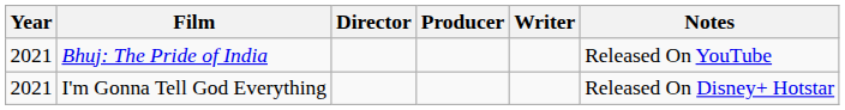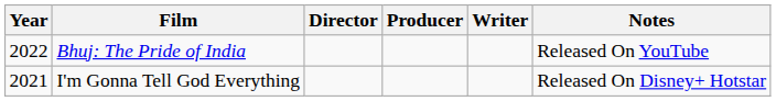 <table class="wikitable sortable plainrowheaders">
 <tr style="text-align:center;">
 <th scope="col">Year</th>
 <th scope="col">Film</th>
 <th scope="col">Director</th>
 <th scope="col">Producer</th>
 <th scope="col">Writer</th>
 <th class="unsortable" scope="col">Notes</th>
 </tr>
 <tr>
-<td>2021</td>
+<td>2022</td>
 <td><em><a href='#'>Bhuj: The Pride of India</a></em></td>
 <td></td>
 <td></td>
 <td></td>
 <td>Released On <a href='#'>YouTube</a></td>
 </tr>
 <tr>
 <td>2021</td>
 <td>I'm Gonna Tell God Everything</td>
 <td></td>
 <td></td>
 <td></td>
 <td>Released On <a href='#'>Disney+ Hotstar</a></td>
 </tr>
 </table>
